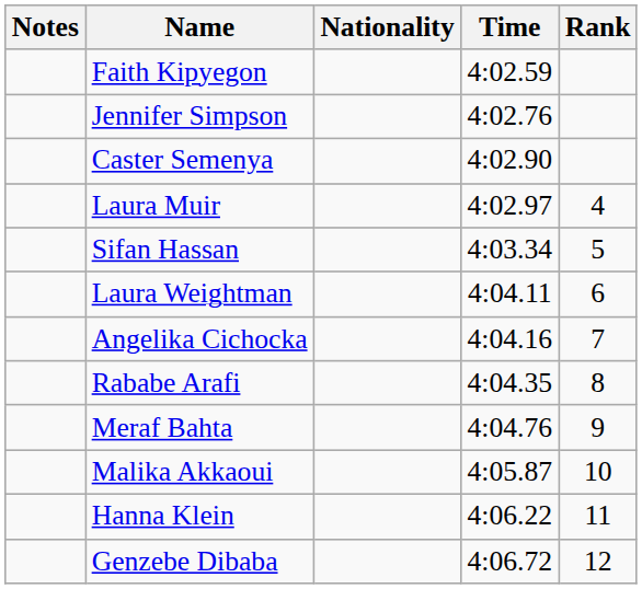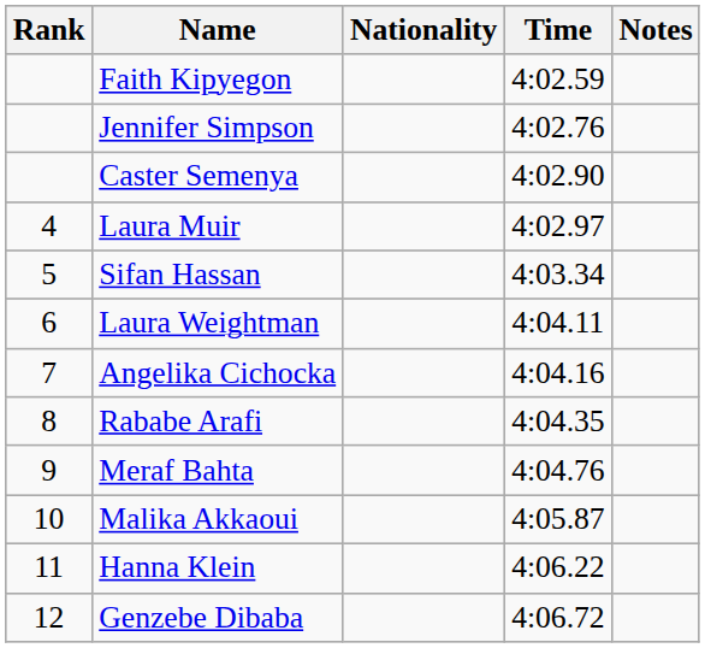 <table class="wikitable sortable" style="text-align:center">
 <tr>
-<th>Notes</th>
+<th data-sort-type=number>Rank</th>
 <th>Name</th>
 <th>Nationality</th>
 <th>Time</th>
-<th data-sort-type=number>Rank</th>
+<th>Notes</th>
 </tr>
 <tr>
 <td></td>
 <td align=left><a href='#'>Faith Kipyegon</a></td>
 <td align=left></td>
 <td>4:02.59</td>
 <td></td>
 </tr>
 <tr>
 <td></td>
 <td align=left><a href='#'>Jennifer Simpson</a></td>
 <td align=left></td>
 <td>4:02.76</td>
 <td></td>
 </tr>
 <tr>
 <td></td>
 <td align=left><a href='#'>Caster Semenya</a></td>
 <td align=left></td>
 <td>4:02.90</td>
 <td></td>
 </tr>
 <tr>
-<td></td>
+<td>4</td>
 <td align=left><a href='#'>Laura Muir</a></td>
 <td align=left></td>
 <td>4:02.97</td>
-<td>4</td>
+<td></td>
 </tr>
 <tr>
-<td></td>
+<td>5</td>
 <td align=left><a href='#'>Sifan Hassan</a></td>
 <td align=left></td>
 <td>4:03.34</td>
-<td>5</td>
+<td></td>
 </tr>
 <tr>
-<td></td>
+<td>6</td>
 <td align=left><a href='#'>Laura Weightman</a></td>
 <td align=left></td>
 <td>4:04.11</td>
-<td>6</td>
+<td></td>
 </tr>
 <tr>
-<td></td>
+<td>7</td>
 <td align=left><a href='#'>Angelika Cichocka</a></td>
 <td align=left></td>
 <td>4:04.16</td>
-<td>7</td>
+<td></td>
 </tr>
 <tr>
-<td></td>
+<td>8</td>
 <td align=left><a href='#'>Rababe Arafi</a></td>
 <td align=left></td>
 <td>4:04.35</td>
-<td>8</td>
+<td></td>
 </tr>
 <tr>
-<td></td>
+<td>9</td>
 <td align=left><a href='#'>Meraf Bahta</a></td>
 <td align=left></td>
 <td>4:04.76</td>
-<td>9</td>
+<td></td>
 </tr>
 <tr>
-<td></td>
+<td>10</td>
 <td align=left><a href='#'>Malika Akkaoui</a></td>
 <td align=left></td>
 <td>4:05.87</td>
-<td>10</td>
+<td></td>
 </tr>
 <tr>
-<td></td>
+<td>11</td>
 <td align=left><a href='#'>Hanna Klein</a></td>
 <td align=left></td>
 <td>4:06.22</td>
-<td>11</td>
+<td></td>
 </tr>
 <tr>
-<td></td>
+<td>12</td>
 <td align=left><a href='#'>Genzebe Dibaba</a></td>
 <td align=left></td>
 <td>4:06.72</td>
-<td>12</td>
+<td></td>
 </tr>
 </table>
